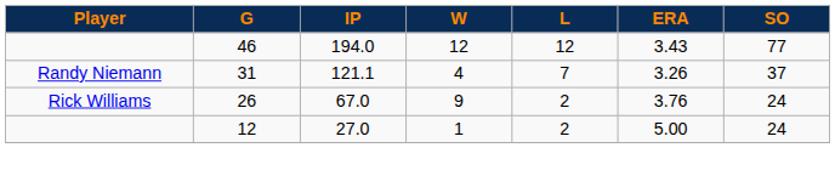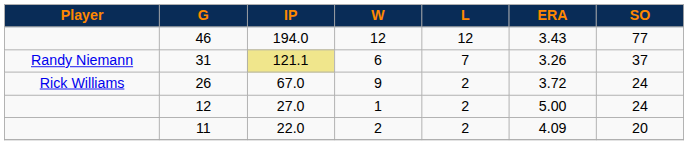 <table class="wikitable sortable">
 <tr>
 <th style="background:#092c57;color:#FF8800;" width="16%">Player</th>
 <th style="background:#092c57;color:#FF8800;" width="9%">G</th>
 <th style="background:#092c57;color:#FF8800;" width="9%">IP</th>
 <th style="background:#092c57;color:#FF8800;" width="9%">W</th>
 <th style="background:#092c57;color:#FF8800;" width="9%">L</th>
 <th style="background:#092c57;color:#FF8800;" width="9%">ERA</th>
 <th style="background:#092c57;color:#FF8800;" width="9%">SO</th>
 </tr>
 <tr align="center">
 <td></td>
 <td>46</td>
 <td>194.0</td>
 <td>12</td>
 <td>12</td>
 <td>3.43</td>
 <td>77</td>
 </tr>
 <tr align="center">
 <td><a href='#'>Randy Niemann</a></td>
 <td>31</td>
-<td>121.1</td>
-<td>4</td>
+<td style="background: khaki;">121.1</td>
+<td>6</td>
 <td>7</td>
 <td>3.26</td>
 <td>37</td>
 </tr>
 <tr align=center>
 <td><a href='#'>Rick Williams</a></td>
 <td>26</td>
 <td>67.0</td>
 <td>9</td>
 <td>2</td>
-<td>3.76</td>
+<td>3.72</td>
 <td>24</td>
 </tr>
 <tr align="center">
 <td></td>
 <td>12</td>
 <td>27.0</td>
 <td>1</td>
 <td>2</td>
 <td>5.00</td>
 <td>24</td>
 </tr>
 <tr align="center">
+<td></td>
+<td>11</td>
+<td>22.0</td>
+<td>2</td>
+<td>2</td>
+<td>4.09</td>
+<td>20</td>
+</tr>
+<tr align="center">
 </tr>
 </table>
